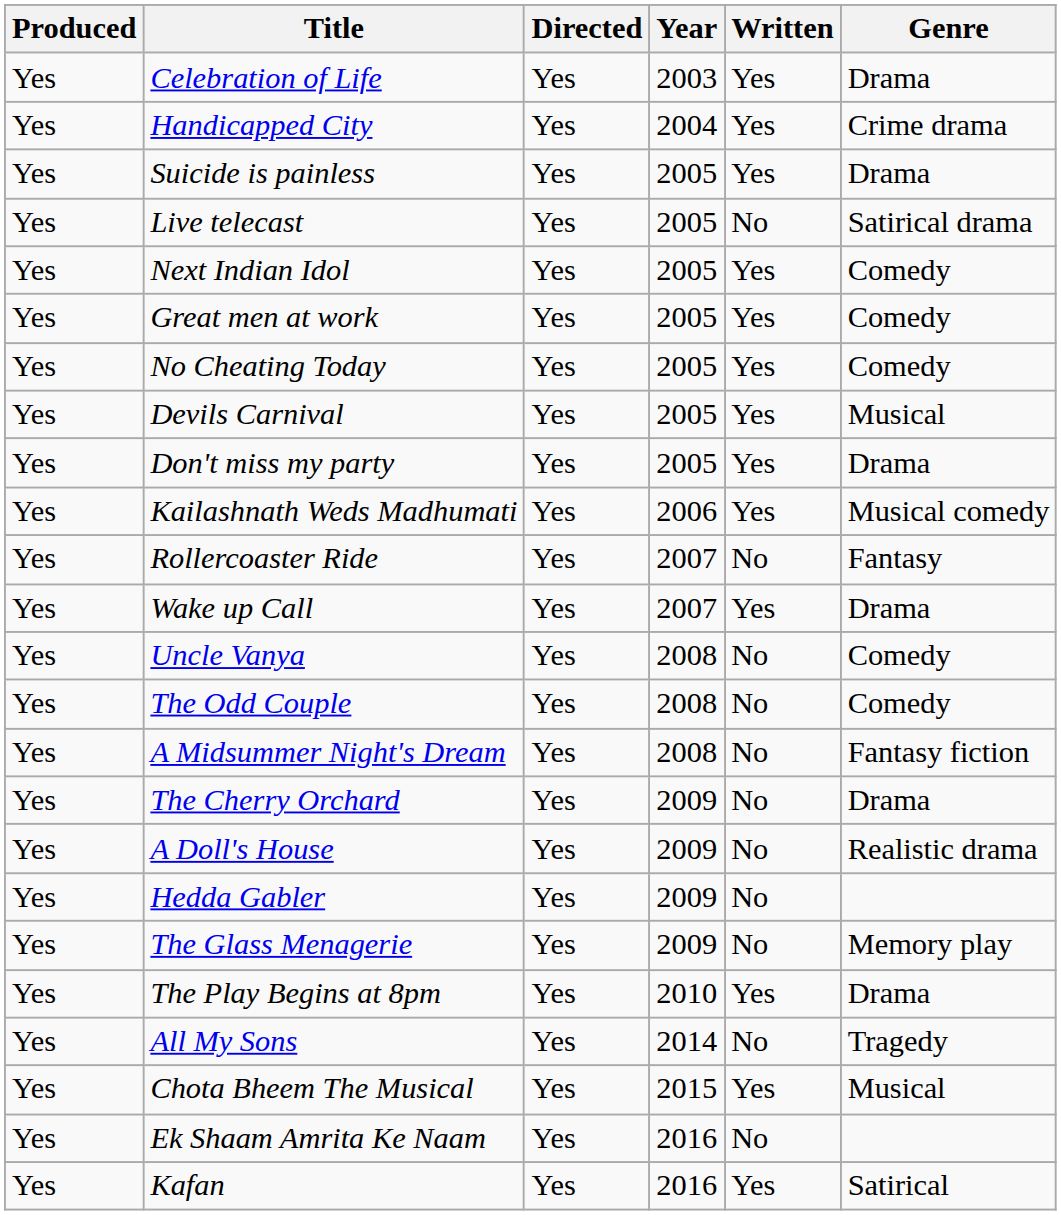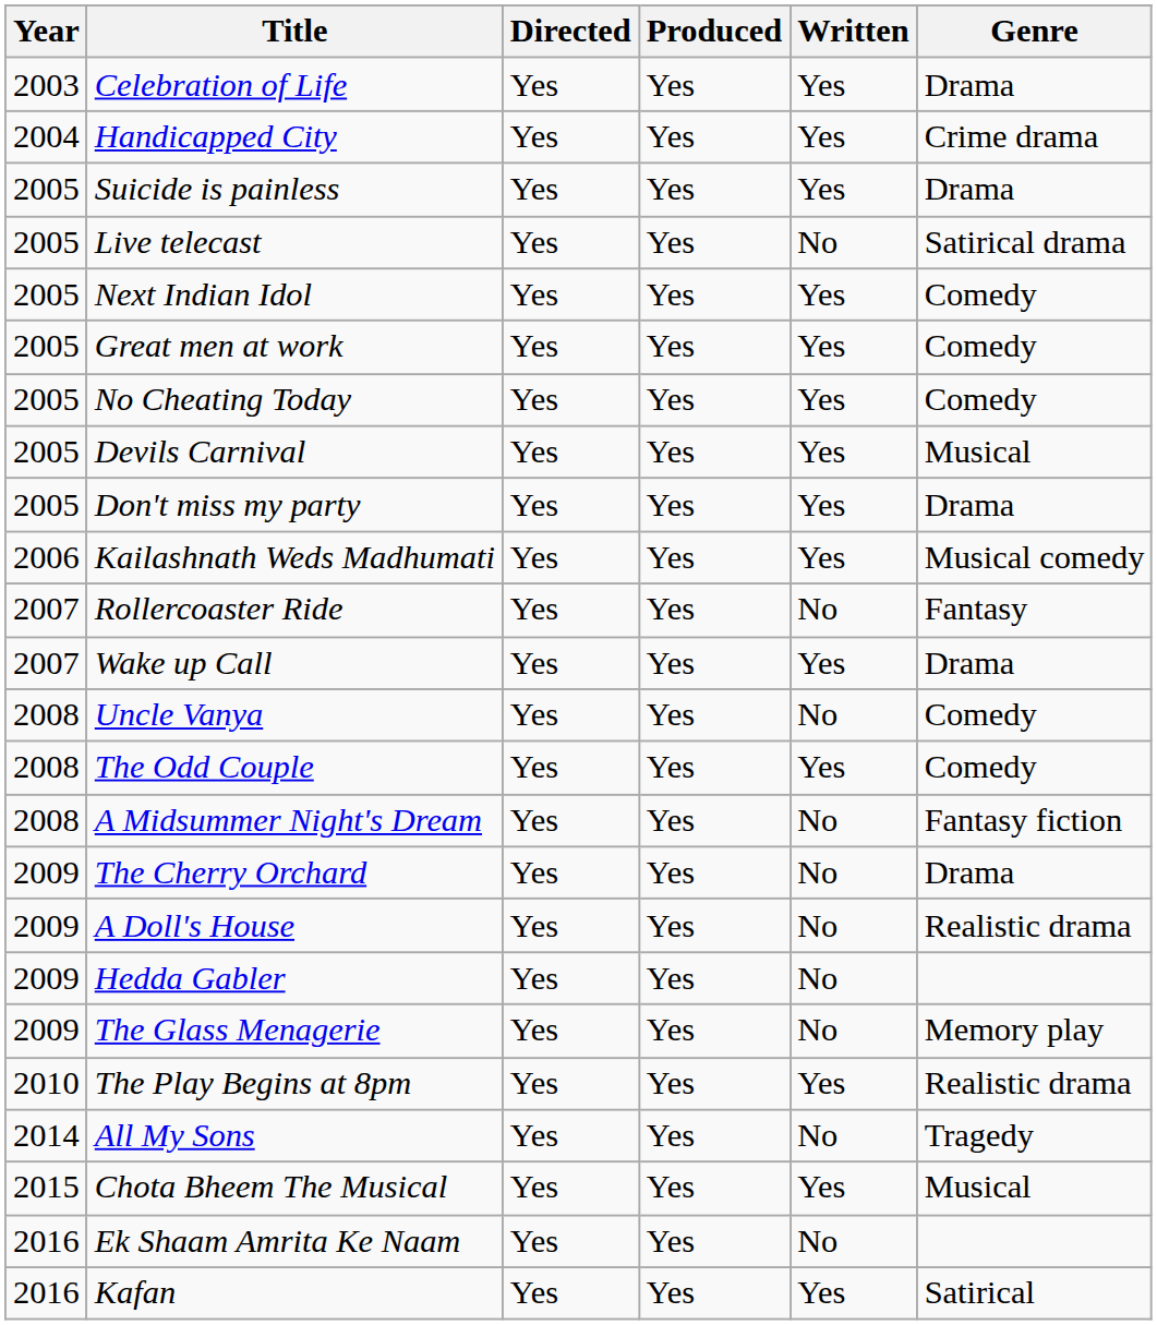 <table class="wikitable">
 <tr>
-<th>Produced</th>
+<th>Year</th>
 <th>Title</th>
 <th>Directed</th>
-<th>Year</th>
+<th>Produced</th>
 <th>Written</th>
 <th>Genre</th>
 </tr>
 <tr>
-<td>Yes</td>
+<td>2003</td>
 <td><em><a href='#'>Celebration of Life</a></em></td>
 <td>Yes</td>
-<td>2003</td>
+<td>Yes</td>
 <td>Yes</td>
 <td>Drama</td>
 </tr>
 <tr>
-<td>Yes</td>
+<td>2004</td>
 <td><em><a href='#'>Handicapped City</a></em></td>
 <td>Yes</td>
-<td>2004</td>
+<td>Yes</td>
 <td>Yes</td>
 <td>Crime drama</td>
 </tr>
 <tr>
-<td>Yes</td>
+<td>2005</td>
 <td><em>Suicide is painless</em></td>
 <td>Yes</td>
-<td>2005</td>
+<td>Yes</td>
 <td>Yes</td>
 <td>Drama</td>
 </tr>
 <tr>
-<td>Yes</td>
+<td>2005</td>
 <td><em>Live telecast</em></td>
 <td>Yes</td>
-<td>2005</td>
+<td>Yes</td>
 <td>No</td>
 <td>Satirical drama</td>
 </tr>
 <tr>
-<td>Yes</td>
+<td>2005</td>
 <td><em>Next Indian Idol</em></td>
 <td>Yes</td>
-<td>2005</td>
+<td>Yes</td>
 <td>Yes</td>
 <td>Comedy</td>
 </tr>
 <tr>
-<td>Yes</td>
+<td>2005</td>
 <td><em>Great men at work</em></td>
 <td>Yes</td>
-<td>2005</td>
+<td>Yes</td>
 <td>Yes</td>
 <td>Comedy</td>
 </tr>
 <tr>
-<td>Yes</td>
+<td>2005</td>
 <td><em>No Cheating Today</em></td>
 <td>Yes</td>
-<td>2005</td>
+<td>Yes</td>
 <td>Yes</td>
 <td>Comedy</td>
 </tr>
 <tr>
-<td>Yes</td>
+<td>2005</td>
 <td><em>Devils Carnival</em></td>
 <td>Yes</td>
-<td>2005</td>
+<td>Yes</td>
 <td>Yes</td>
 <td>Musical</td>
 </tr>
 <tr>
-<td>Yes</td>
+<td>2005</td>
 <td><em>Don't miss my party</em></td>
 <td>Yes</td>
-<td>2005</td>
+<td>Yes</td>
 <td>Yes</td>
 <td>Drama</td>
 </tr>
 <tr>
-<td>Yes</td>
+<td>2006</td>
 <td><em>Kailashnath Weds Madhumati</em></td>
 <td>Yes</td>
-<td>2006</td>
+<td>Yes</td>
 <td>Yes</td>
 <td>Musical comedy</td>
 </tr>
 <tr>
-<td>Yes</td>
+<td>2007</td>
 <td><em>Rollercoaster Ride</em></td>
 <td>Yes</td>
-<td>2007</td>
+<td>Yes</td>
 <td>No</td>
 <td>Fantasy</td>
 </tr>
 <tr>
-<td>Yes</td>
+<td>2007</td>
 <td><em>Wake up Call</em></td>
 <td>Yes</td>
-<td>2007</td>
+<td>Yes</td>
 <td>Yes</td>
 <td>Drama</td>
 </tr>
 <tr>
-<td>Yes</td>
+<td>2008</td>
 <td><em><a href='#'>Uncle Vanya</a></em></td>
 <td>Yes</td>
-<td>2008</td>
+<td>Yes</td>
 <td>No</td>
 <td>Comedy</td>
 </tr>
 <tr>
-<td>Yes</td>
+<td>2008</td>
 <td><em><a href='#'>The Odd Couple</a></em></td>
 <td>Yes</td>
-<td>2008</td>
-<td>No</td>
+<td>Yes</td>
+<td>Yes</td>
 <td>Comedy</td>
 </tr>
 <tr>
-<td>Yes</td>
+<td>2008</td>
 <td><em><a href='#'>A Midsummer Night's Dream</a></em></td>
 <td>Yes</td>
-<td>2008</td>
+<td>Yes</td>
 <td>No</td>
 <td>Fantasy fiction</td>
 </tr>
 <tr>
-<td>Yes</td>
+<td>2009</td>
 <td><em><a href='#'>The Cherry Orchard</a></em></td>
 <td>Yes</td>
-<td>2009</td>
+<td>Yes</td>
 <td>No</td>
 <td>Drama</td>
 </tr>
 <tr>
-<td>Yes</td>
+<td>2009</td>
 <td><em><a href='#'>A Doll's House</a></em></td>
 <td>Yes</td>
-<td>2009</td>
+<td>Yes</td>
 <td>No</td>
 <td>Realistic drama</td>
 </tr>
 <tr>
-<td>Yes</td>
+<td>2009</td>
 <td><em><a href='#'>Hedda Gabler</a></em></td>
 <td>Yes</td>
-<td>2009</td>
+<td>Yes</td>
 <td>No</td>
 <td></td>
 </tr>
 <tr>
-<td>Yes</td>
+<td>2009</td>
 <td><em><a href='#'>The Glass Menagerie</a></em></td>
 <td>Yes</td>
-<td>2009</td>
+<td>Yes</td>
 <td>No</td>
 <td>Memory play</td>
 </tr>
 <tr>
-<td>Yes</td>
+<td>2010</td>
 <td><em>The Play Begins at 8pm</em></td>
 <td>Yes</td>
-<td>2010</td>
 <td>Yes</td>
-<td>Drama</td>
+<td>Yes</td>
+<td>Realistic drama</td>
 </tr>
 <tr>
-<td>Yes</td>
+<td>2014</td>
 <td><em><a href='#'>All My Sons</a></em></td>
 <td>Yes</td>
-<td>2014</td>
+<td>Yes</td>
 <td>No</td>
 <td>Tragedy</td>
 </tr>
 <tr>
-<td>Yes</td>
+<td>2015</td>
 <td><em>Chota Bheem The Musical</em></td>
 <td>Yes</td>
-<td>2015</td>
+<td>Yes</td>
 <td>Yes</td>
 <td>Musical</td>
 </tr>
 <tr>
-<td>Yes</td>
+<td>2016</td>
 <td><em>Ek Shaam Amrita Ke Naam</em></td>
 <td>Yes</td>
-<td>2016</td>
+<td>Yes</td>
 <td>No</td>
 <td></td>
 </tr>
 <tr>
-<td>Yes</td>
+<td>2016</td>
 <td><em>Kafan</em></td>
 <td>Yes</td>
-<td>2016</td>
+<td>Yes</td>
 <td>Yes</td>
 <td>Satirical</td>
 </tr>
 </table>
